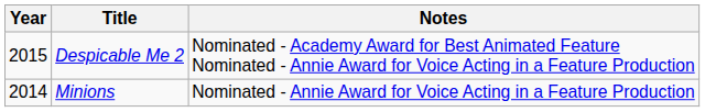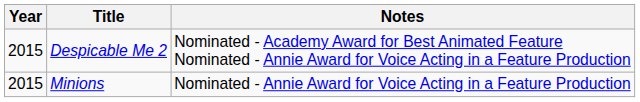 <table class="wikitable">
 <tr>
 <th>Year</th>
 <th>Title</th>
 <th>Notes</th>
 </tr>
 <tr>
 <td>2015</td>
 <td><em><a href='#'>Despicable Me 2</a></em></td>
 <td>Nominated - <a href='#'>Academy Award for Best Animated Feature</a><br>Nominated - <a href='#'>Annie Award for Voice Acting in a Feature Production</a></td>
 </tr>
 <tr>
-<td>2014</td>
+<td>2015</td>
 <td><em><a href='#'>Minions</a></em></td>
 <td>Nominated - <a href='#'>Annie Award for Voice Acting in a Feature Production</a></td>
 </tr>
 </table>
